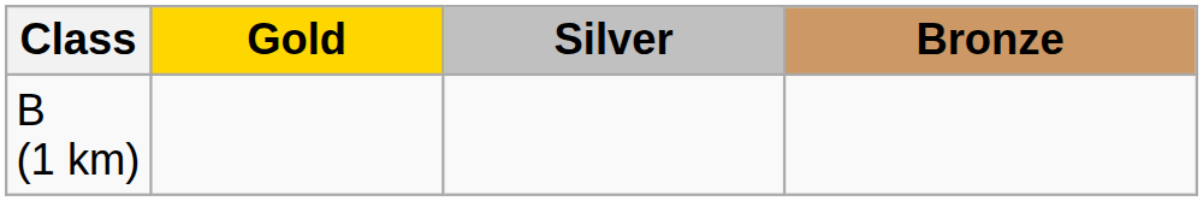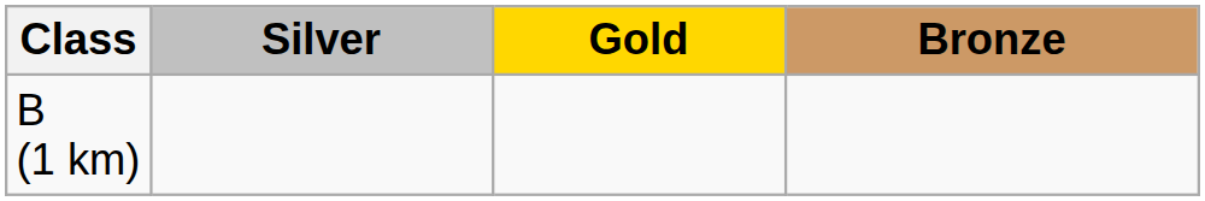 <table class=wikitable style="font-size:100%"  width="70%">
 <tr>
 <th rowspan="1" width="5%">Class</th>
+<th colspan="1" style="background:silver;">Silver</th>
 <th rowspan="1" style="background:gold;">Gold</th>
-<th colspan="1" style="background:silver;">Silver</th>
 <th colspan="1" style="background:#CC9966;">Bronze</th>
 </tr>
 <tr>
 <td>B (1 km)</td>
 <td></td>
 <td></td>
 <td></td>
 </tr>
 </table>
